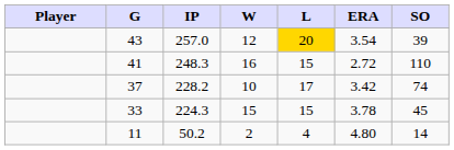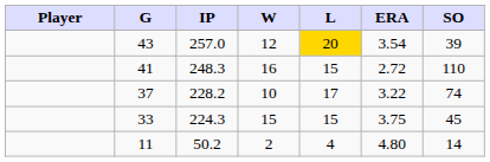 <table class="wikitable sortable">
 <tr>
 <th style="background:#ddf; width:16%;">Player</th>
 <th style="background:#ddf; width:9%;">G</th>
 <th style="background:#ddf; width:9%;">IP</th>
 <th style="background:#ddf; width:9%;">W</th>
 <th style="background:#ddf; width:9%;">L</th>
 <th style="background:#ddf; width:9%;">ERA</th>
 <th style="background:#ddf; width:9%;">SO</th>
 </tr>
 <tr style="text-align:center;">
 <td></td>
 <td>43</td>
 <td>257.0</td>
 <td>12</td>
 <td style="background: gold;">20</td>
 <td>3.54</td>
 <td>39</td>
 </tr>
 <tr style="text-align:center;">
 <td></td>
 <td>41</td>
 <td>248.3</td>
 <td>16</td>
 <td>15</td>
 <td>2.72</td>
 <td>110</td>
 </tr>
 <tr style="text-align:center;">
 <td></td>
 <td>37</td>
 <td>228.2</td>
 <td>10</td>
 <td>17</td>
-<td>3.42</td>
+<td>3.22</td>
 <td>74</td>
 </tr>
 <tr style="text-align:center;">
 <td></td>
 <td>33</td>
 <td>224.3</td>
 <td>15</td>
 <td>15</td>
-<td>3.78</td>
+<td>3.75</td>
 <td>45</td>
 </tr>
 <tr style="text-align:center;">
 <td></td>
 <td>11</td>
 <td>50.2</td>
 <td>2</td>
 <td>4</td>
 <td>4.80</td>
 <td>14</td>
 </tr>
 </table>
